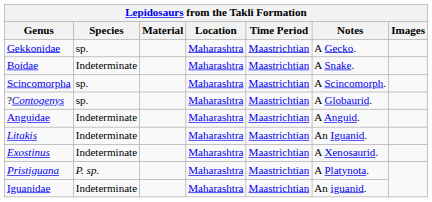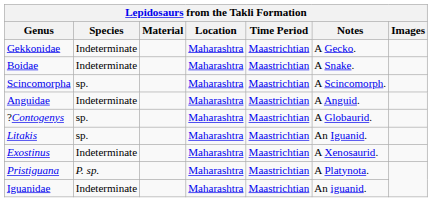 <table class="wikitable" align="center">
 <tr>
 <th colspan="7" align="center"><strong><a href='#'>Lepidosaurs</a> from the Takli Formation</strong></th>
 </tr>
 <tr>
 <th>Genus</th>
 <th>Species</th>
 <th>Material</th>
 <th>Location</th>
 <th>Time Period</th>
 <th>Notes</th>
 <th>Images</th>
 </tr>
 <tr>
 <td><a href='#'>Gekkonidae</a></td>
-<td>sp.</td>
+<td>Indeterminate</td>
 <td></td>
 <td><a href='#'>Maharashtra</a></td>
 <td><a href='#'>Maastrichtian</a></td>
 <td>A <a href='#'>Gecko</a>.</td>
 <td></td>
 </tr>
 <tr>
 <td><a href='#'>Boidae</a></td>
 <td>Indeterminate</td>
 <td></td>
 <td><a href='#'>Maharashtra</a></td>
 <td><a href='#'>Maastrichtian</a></td>
 <td>A <a href='#'>Snake</a>.</td>
 <td></td>
 </tr>
 <tr>
 <td><a href='#'>Scincomorpha</a></td>
 <td>sp.</td>
 <td></td>
 <td><a href='#'>Maharashtra</a></td>
 <td><a href='#'>Maastrichtian</a></td>
 <td>A <a href='#'>Scincomorph</a>.</td>
 <td></td>
 </tr>
 <tr>
+<td><a href='#'>Anguidae</a></td>
+<td>Indeterminate</td>
+<td></td>
+<td><a href='#'>Maharashtra</a></td>
+<td><a href='#'>Maastrichtian</a></td>
+<td>A <a href='#'>Anguid</a>.</td>
+<td></td>
+</tr>
+<tr>
 <td>?<em><a href='#'>Contogenys</a></em></td>
 <td>sp.</td>
 <td></td>
 <td><a href='#'>Maharashtra</a></td>
 <td><a href='#'>Maastrichtian</a></td>
 <td>A <a href='#'>Globaurid</a>.</td>
 <td></td>
 </tr>
 <tr>
-<td><a href='#'>Anguidae</a></td>
-<td>Indeterminate</td>
-<td></td>
-<td><a href='#'>Maharashtra</a></td>
-<td><a href='#'>Maastrichtian</a></td>
-<td>A <a href='#'>Anguid</a>.</td>
-<td></td>
-</tr>
-<tr>
 <td><em><a href='#'>Litakis</a></em></td>
-<td>Indeterminate</td>
+<td>sp.</td>
 <td></td>
 <td><a href='#'>Maharashtra</a></td>
 <td><a href='#'>Maastrichtian</a></td>
 <td>An <a href='#'>Iguanid</a>.</td>
 <td></td>
 </tr>
 <tr>
 <td><em><a href='#'>Exostinus</a></em></td>
 <td>Indeterminate</td>
 <td></td>
 <td><a href='#'>Maharashtra</a></td>
 <td><a href='#'>Maastrichtian</a></td>
 <td>A <a href='#'>Xenosaurid</a>.</td>
 <td></td>
 </tr>
 <tr>
 <td><em><a href='#'>Pristiguana</a></em></td>
 <td><em>P. sp.</em></td>
 <td></td>
 <td><a href='#'>Maharashtra</a></td>
 <td><a href='#'>Maastrichtian</a></td>
 <td>A <a href='#'>Platynota</a>.</td>
 </tr>
 <tr>
 <td><a href='#'>Iguanidae</a></td>
 <td>Indeterminate</td>
 <td></td>
 <td><a href='#'>Maharashtra</a></td>
 <td><a href='#'>Maastrichtian</a></td>
 <td>An <a href='#'>iguanid</a>.</td>
 </tr>
 </table>
